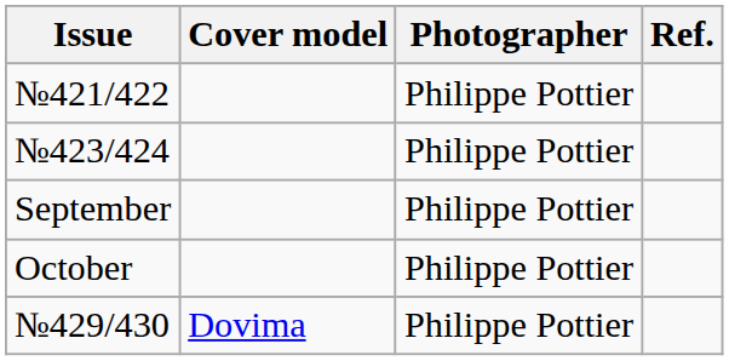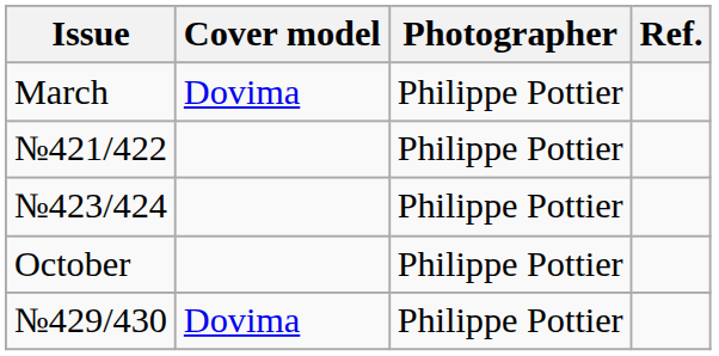 <table class="wikitable">
 <tr>
 <th>Issue</th>
 <th>Cover model</th>
 <th>Photographer</th>
 <th>Ref.</th>
+</tr>
+<tr>
+<td>March</td>
+<td><a href='#'>Dovima</a></td>
+<td>Philippe Pottier</td>
+<td></td>
 </tr>
 <tr>
 <td>№421/422</td>
 <td></td>
 <td>Philippe Pottier</td>
 <td></td>
 </tr>
 <tr>
 <td>№423/424</td>
-<td></td>
-<td>Philippe Pottier</td>
-<td></td>
-</tr>
-<tr>
-<td>September</td>
 <td></td>
 <td>Philippe Pottier</td>
 <td></td>
 </tr>
 <tr>
 <td>October</td>
 <td></td>
 <td>Philippe Pottier</td>
 <td></td>
 </tr>
 <tr>
 <td>№429/430</td>
 <td><a href='#'>Dovima</a></td>
 <td>Philippe Pottier</td>
 <td></td>
 </tr>
 </table>
